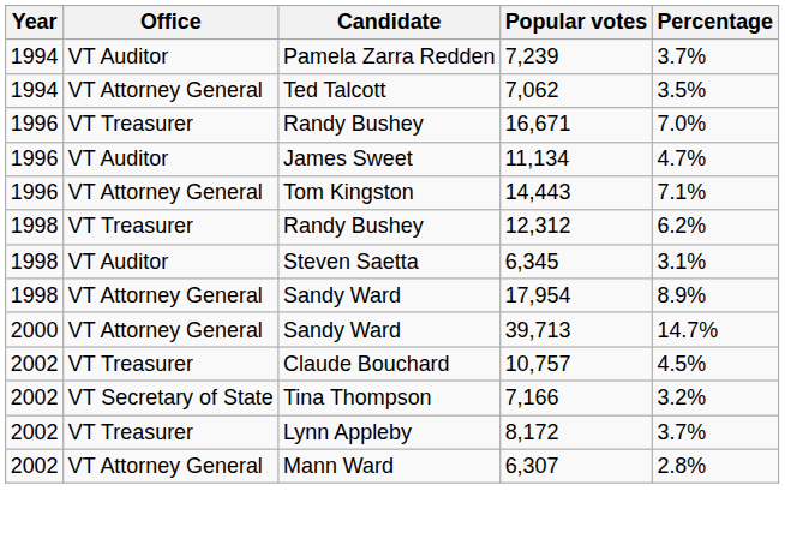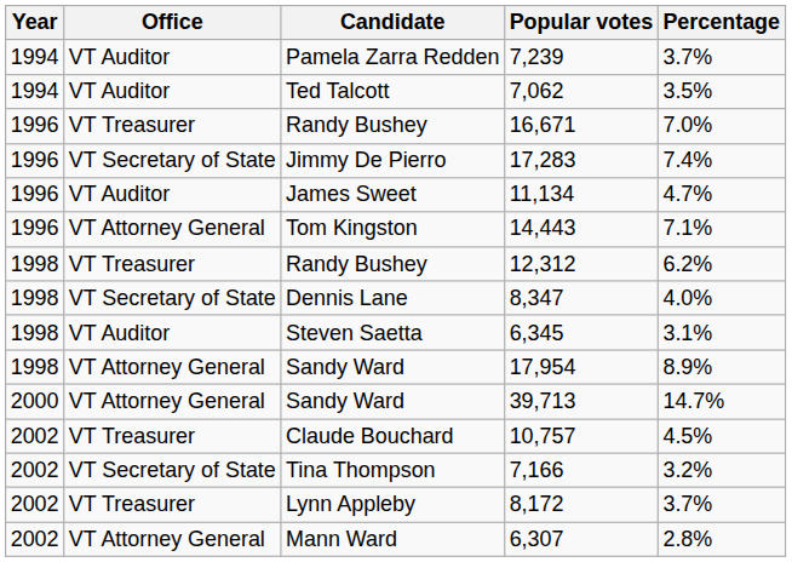 <table class="wikitable">
 <tr>
 <th>Year</th>
 <th>Office</th>
 <th>Candidate</th>
 <th>Popular votes</th>
 <th>Percentage</th>
 </tr>
 <tr>
 <td>1994</td>
 <td>VT Auditor</td>
 <td>Pamela Zarra Redden</td>
 <td>7,239</td>
 <td>3.7%</td>
 </tr>
 <tr>
 <td>1994</td>
-<td>VT Attorney General</td>
+<td>VT Auditor</td>
 <td>Ted Talcott</td>
 <td>7,062</td>
 <td>3.5%</td>
 </tr>
 <tr>
 <td>1996</td>
 <td>VT Treasurer</td>
 <td>Randy Bushey</td>
 <td>16,671</td>
 <td>7.0%</td>
+</tr>
+<tr>
+<td>1996</td>
+<td>VT Secretary of State</td>
+<td>Jimmy De Pierro</td>
+<td>17,283</td>
+<td>7.4%</td>
 </tr>
 <tr>
 <td>1996</td>
 <td>VT Auditor</td>
 <td>James Sweet</td>
 <td>11,134</td>
 <td>4.7%</td>
 </tr>
 <tr>
 <td>1996</td>
 <td>VT Attorney General</td>
 <td>Tom Kingston</td>
 <td>14,443</td>
 <td>7.1%</td>
 </tr>
 <tr>
 <td>1998</td>
 <td>VT Treasurer</td>
 <td>Randy Bushey</td>
 <td>12,312</td>
 <td>6.2%</td>
+</tr>
+<tr>
+<td>1998</td>
+<td>VT Secretary of State</td>
+<td>Dennis Lane</td>
+<td>8,347</td>
+<td>4.0%</td>
 </tr>
 <tr>
 <td>1998</td>
 <td>VT Auditor</td>
 <td>Steven Saetta</td>
 <td>6,345</td>
 <td>3.1%</td>
 </tr>
 <tr>
 <td>1998</td>
 <td>VT Attorney General</td>
 <td>Sandy Ward</td>
 <td>17,954</td>
 <td>8.9%</td>
 </tr>
 <tr>
 <td>2000</td>
 <td>VT Attorney General</td>
 <td>Sandy Ward</td>
 <td>39,713</td>
 <td>14.7%</td>
 </tr>
 <tr>
 <td>2002</td>
 <td>VT Treasurer</td>
 <td>Claude Bouchard</td>
 <td>10,757</td>
 <td>4.5%</td>
 </tr>
 <tr>
 <td>2002</td>
 <td>VT Secretary of State</td>
 <td>Tina Thompson</td>
 <td>7,166</td>
 <td>3.2%</td>
 </tr>
 <tr>
 <td>2002</td>
 <td>VT Treasurer</td>
 <td>Lynn Appleby</td>
 <td>8,172</td>
 <td>3.7%</td>
 </tr>
 <tr>
 <td>2002</td>
 <td>VT Attorney General</td>
 <td>Mann Ward</td>
 <td>6,307</td>
 <td>2.8%</td>
 </tr>
 </table>
